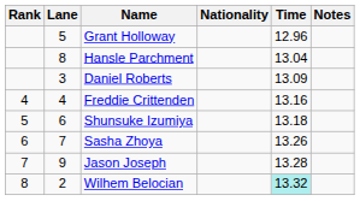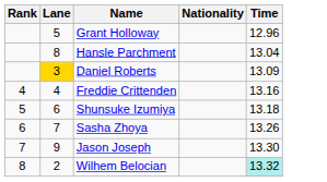 <table class="wikitable sortable" style="text-align:center">
 <tr>
 <th>Rank</th>
 <th>Lane</th>
 <th>Name</th>
 <th>Nationality</th>
 <th>Time</th>
-<th>Notes</th>
 </tr>
 <tr>
 <td></td>
 <td>5</td>
 <td align=left><a href='#'>Grant Holloway</a></td>
 <td align=left></td>
 <td>12.96</td>
-<td></td>
 </tr>
 <tr>
 <td></td>
 <td>8</td>
 <td align=left><a href='#'>Hansle Parchment</a></td>
 <td align=left></td>
 <td>13.04</td>
-<td></td>
 </tr>
 <tr>
 <td></td>
-<td>3</td>
+<td style="background: gold;">3</td>
 <td align=left><a href='#'>Daniel Roberts</a></td>
 <td align=left></td>
 <td>13.09</td>
-<td></td>
 </tr>
 <tr>
 <td>4</td>
 <td>4</td>
 <td align=left><a href='#'>Freddie Crittenden</a></td>
 <td align=left></td>
 <td>13.16</td>
-<td></td>
 </tr>
 <tr>
 <td>5</td>
 <td>6</td>
 <td align=left><a href='#'>Shunsuke Izumiya</a></td>
 <td align=left></td>
 <td>13.18</td>
-<td></td>
 </tr>
 <tr>
 <td>6</td>
 <td>7</td>
 <td align=left><a href='#'>Sasha Zhoya</a></td>
 <td align=left></td>
 <td>13.26</td>
-<td></td>
 </tr>
 <tr>
 <td>7</td>
 <td>9</td>
 <td align=left><a href='#'>Jason Joseph</a></td>
 <td align=left></td>
-<td>13.28</td>
-<td></td>
+<td>13.30</td>
 </tr>
 <tr>
 <td>8</td>
 <td>2</td>
 <td align=left><a href='#'>Wilhem Belocian</a></td>
 <td align=left></td>
 <td style="background: paleturquoise;">13.32</td>
-<td></td>
 </tr>
 </table>
